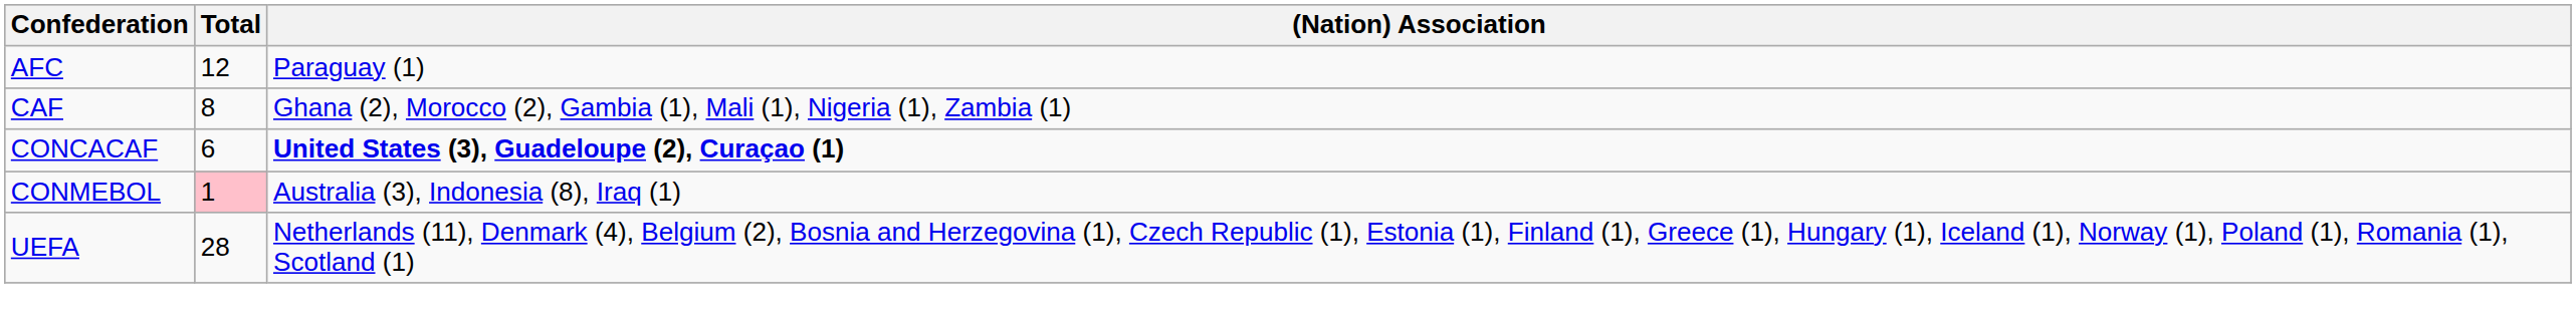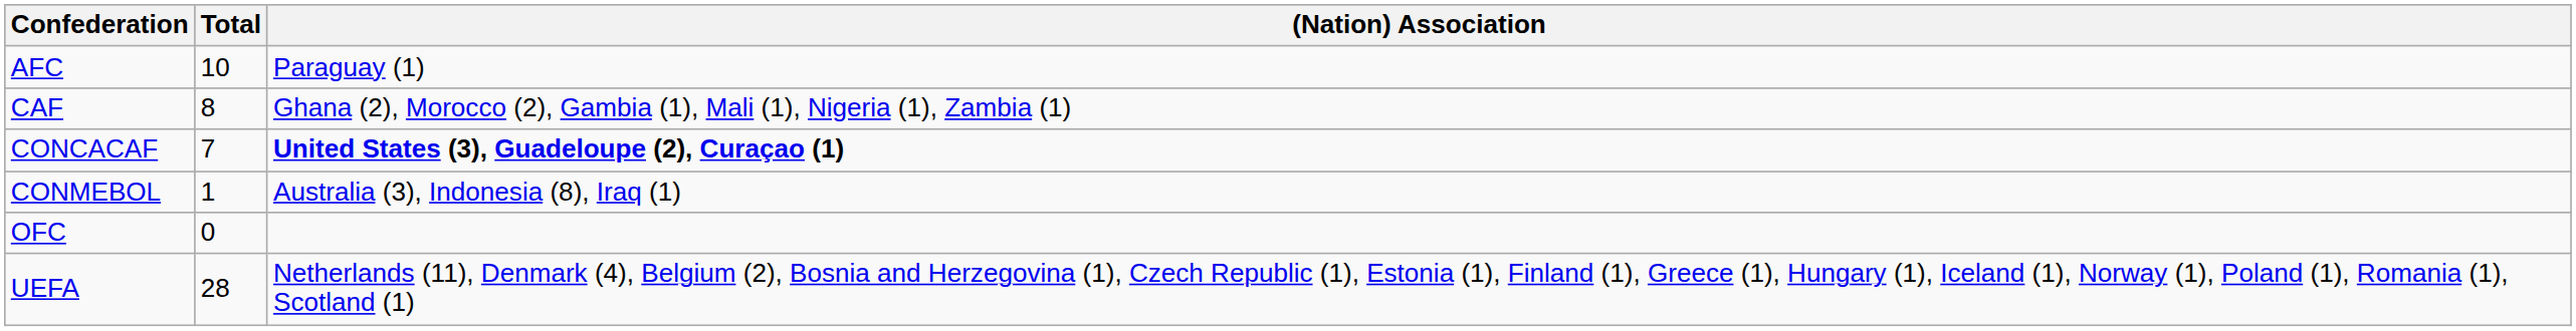 <table class="wikitable sortable" style="text-align:left">
 <tr>
 <th scope="row">Confederation</th>
 <th scope="col">Total</th>
 <th scope="col" class="unsortable">(Nation) Association</th>
 </tr>
 <tr>
 <td><a href='#'>AFC</a></td>
-<td>12</td>
+<td>10</td>
 <td> <a href='#'>Paraguay</a> (1)</td>
 </tr>
 <tr>
 <td><a href='#'>CAF</a></td>
 <td>8</td>
 <td> <a href='#'>Ghana</a> (2),  <a href='#'>Morocco</a> (2),  <a href='#'>Gambia</a> (1),  <a href='#'>Mali</a> (1),  <a href='#'>Nigeria</a> (1),  <a href='#'>Zambia</a> (1)</td>
 </tr>
 <tr>
 <td><a href='#'>CONCACAF</a></td>
-<td>6</td>
+<td>7</td>
 <td><strong> <a href='#'>United States</a> (3),  <a href='#'>Guadeloupe</a> (2),  <a href='#'>Curaçao</a> (1)</strong></td>
 </tr>
 <tr>
 <td><a href='#'>CONMEBOL</a></td>
-<td style="background: pink;">1</td>
+<td>1</td>
 <td> <a href='#'>Australia</a> (3),  <a href='#'>Indonesia</a> (8),  <a href='#'>Iraq</a> (1)</td>
+</tr>
+<tr>
+<td><a href='#'>OFC</a></td>
+<td>0</td>
+<td> </td>
 </tr>
 <tr>
 <td><a href='#'>UEFA</a></td>
 <td>28</td>
 <td> <a href='#'>Netherlands</a> (11),  <a href='#'>Denmark</a> (4),  <a href='#'>Belgium</a> (2),  <a href='#'>Bosnia and Herzegovina</a> (1),  <a href='#'>Czech Republic</a> (1),  <a href='#'>Estonia</a> (1),  <a href='#'>Finland</a> (1),  <a href='#'>Greece</a> (1),  <a href='#'>Hungary</a> (1),  <a href='#'>Iceland</a> (1),  <a href='#'>Norway</a> (1),  <a href='#'>Poland</a> (1),  <a href='#'>Romania</a> (1),  <a href='#'>Scotland</a> (1)</td>
 </tr>
 </table>
